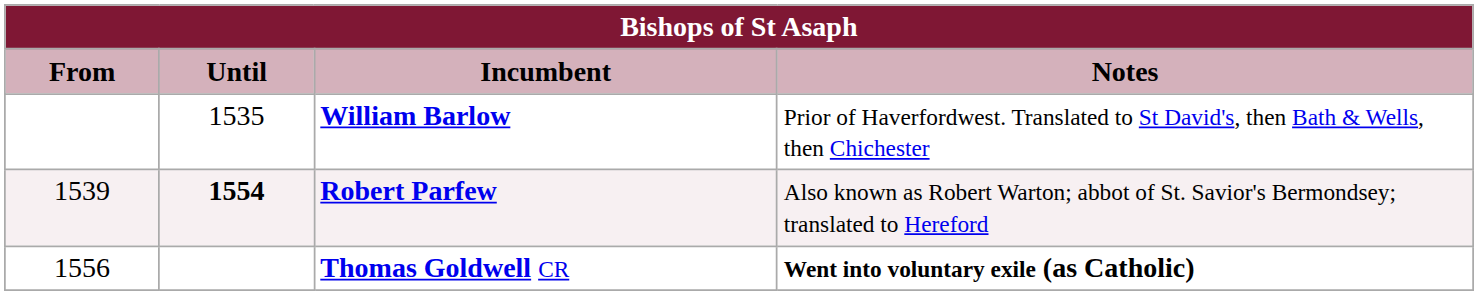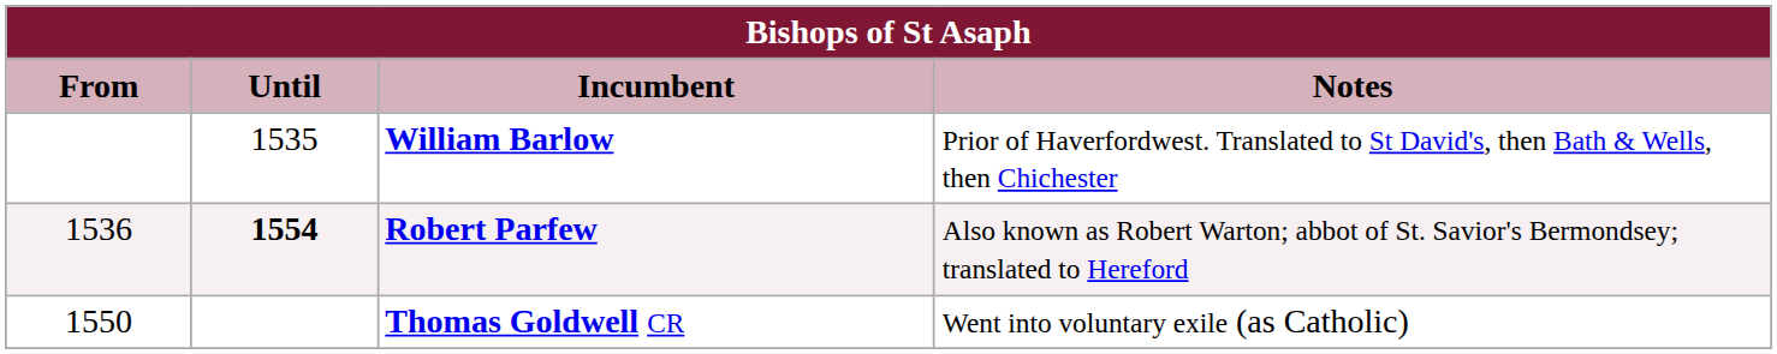 <table class="wikitable" style="width:95%;" border="1" cellpadding="2">
 <tr>
 <th colspan="4" style="background-color: #7F1734; color: white;">Bishops of St Asaph</th>
 </tr>
 <tr>
 <th style="background-color: #D4B1BB; width: 10%;">From</th>
 <th style="background-color: #D4B1BB; width: 10%;">Until</th>
 <th style="background-color: #D4B1BB; width: 30%;">Incumbent</th>
 <th style="background-color: #D4B1BB; width: 45%;">Notes</th>
 </tr>
 <tr valign=top bgcolor="white">
 <td align=center></td>
 <td align=center>1535</td>
 <td><strong><a href='#'>William Barlow</a></strong></td>
 <td><small>Prior of Haverfordwest. Translated to <a href='#'>St David's</a>, then <a href='#'>Bath & Wells</a>, then <a href='#'>Chichester</a></small></td>
 </tr>
 <tr valign=top bgcolor="#F7F0F2">
-<td align=center>1539</td>
+<td align=center>1536</td>
 <td align=center><strong>1554</strong></td>
 <td><strong><a href='#'>Robert Parfew</a></strong></td>
 <td><small>Also known as Robert Warton; abbot of St. Savior's Bermondsey; translated to <a href='#'>Hereford</a></small></td>
 </tr>
 <tr valign=top bgcolor="white">
-<td align=center>1556</td>
+<td align=center>1550</td>
 <td align=center></td>
 <td><strong><a href='#'>Thomas Goldwell</a></strong> <small><a href='#'>CR</a></small></td>
-<td><strong><small>Went into voluntary exile</small> (as Catholic)</strong></td>
+<td><small>Went into voluntary exile</small> (as Catholic)</td>
 </tr>
 </table>
